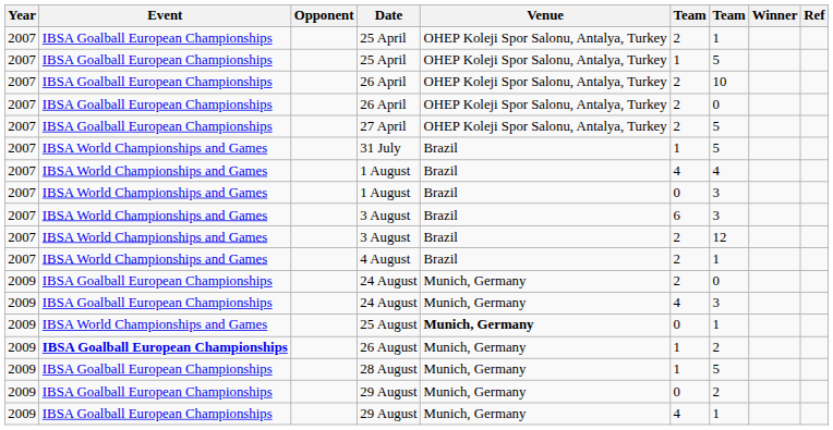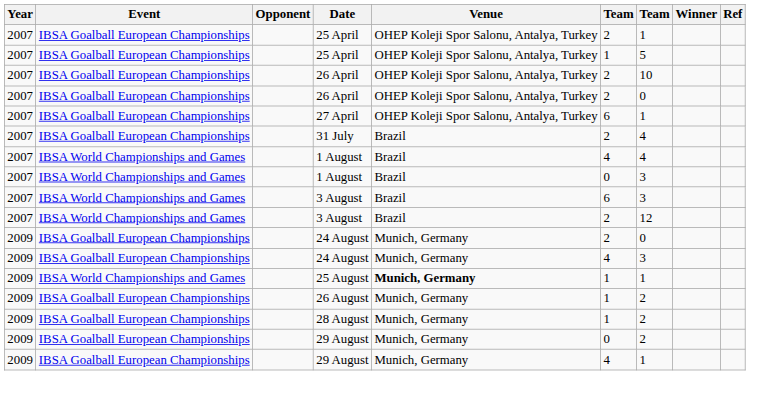 <table class="wikitable">
 <tr>
 <th>Year</th>
 <th>Event</th>
 <th>Opponent</th>
 <th>Date</th>
 <th>Venue</th>
 <th>Team</th>
 <th>Team</th>
 <th>Winner</th>
 <th>Ref</th>
 </tr>
 <tr --->
 <td>2007</td>
 <td><a href='#'>IBSA Goalball European Championships</a></td>
 <td></td>
 <td>25 April</td>
 <td>OHEP Koleji Spor Salonu, Antalya, Turkey</td>
 <td>2</td>
 <td>1</td>
 <td></td>
 <td></td>
 </tr>
 <tr --->
 <td>2007</td>
 <td><a href='#'>IBSA Goalball European Championships</a></td>
 <td></td>
 <td>25 April</td>
 <td>OHEP Koleji Spor Salonu, Antalya, Turkey</td>
 <td>1</td>
 <td>5</td>
 <td></td>
 <td></td>
 </tr>
 <tr --->
 <td>2007</td>
 <td><a href='#'>IBSA Goalball European Championships</a></td>
 <td></td>
 <td>26 April</td>
 <td>OHEP Koleji Spor Salonu, Antalya, Turkey</td>
 <td>2</td>
 <td>10</td>
 <td></td>
 <td></td>
 </tr>
 <tr --->
 <td>2007</td>
 <td><a href='#'>IBSA Goalball European Championships</a></td>
 <td></td>
 <td>26 April</td>
 <td>OHEP Koleji Spor Salonu, Antalya, Turkey</td>
 <td>2</td>
 <td>0</td>
 <td></td>
 <td></td>
 </tr>
 <tr --->
 <td>2007</td>
 <td><a href='#'>IBSA Goalball European Championships</a></td>
 <td></td>
 <td>27 April</td>
 <td>OHEP Koleji Spor Salonu, Antalya, Turkey</td>
-<td>2</td>
-<td>5</td>
+<td>6</td>
+<td>1</td>
 <td></td>
 <td></td>
 </tr>
 <tr --->
 <td>2007</td>
-<td><a href='#'>IBSA World Championships and Games</a></td>
+<td><a href='#'>IBSA Goalball European Championships</a></td>
 <td></td>
 <td>31 July</td>
 <td>Brazil</td>
-<td>1</td>
-<td>5</td>
+<td>2</td>
+<td>4</td>
 <td></td>
 <td></td>
 </tr>
 <tr --->
 <td>2007</td>
 <td><a href='#'>IBSA World Championships and Games</a></td>
 <td></td>
 <td>1 August</td>
 <td>Brazil</td>
 <td>4</td>
 <td>4</td>
 <td></td>
 <td></td>
 </tr>
 <tr --->
 <td>2007</td>
 <td><a href='#'>IBSA World Championships and Games</a></td>
 <td></td>
 <td>1 August</td>
 <td>Brazil</td>
 <td>0</td>
 <td>3</td>
 <td></td>
 <td></td>
 </tr>
 <tr --->
 <td>2007</td>
 <td><a href='#'>IBSA World Championships and Games</a></td>
 <td></td>
 <td>3 August</td>
 <td>Brazil</td>
 <td>6</td>
 <td>3</td>
 <td></td>
 <td></td>
 </tr>
 <tr --->
 <td>2007</td>
 <td><a href='#'>IBSA World Championships and Games</a></td>
 <td></td>
 <td>3 August</td>
 <td>Brazil</td>
 <td>2</td>
 <td>12</td>
 <td></td>
 <td></td>
 </tr>
 <tr --->
-<td>2007</td>
-<td><a href='#'>IBSA World Championships and Games</a></td>
-<td></td>
-<td>4 August</td>
-<td>Brazil</td>
-<td>2</td>
-<td>1</td>
-<td></td>
-<td></td>
-</tr>
-<tr --->
 <td>2009</td>
 <td><a href='#'>IBSA Goalball European Championships</a></td>
 <td></td>
 <td>24 August</td>
 <td>Munich, Germany</td>
 <td>2</td>
 <td>0</td>
 <td></td>
 <td></td>
 </tr>
 <tr --->
 <td>2009</td>
 <td><a href='#'>IBSA Goalball European Championships</a></td>
 <td></td>
 <td>24 August</td>
 <td>Munich, Germany</td>
 <td>4</td>
 <td>3</td>
 <td></td>
 <td></td>
 </tr>
 <tr --->
 <td>2009</td>
 <td><a href='#'>IBSA World Championships and Games</a></td>
 <td></td>
 <td>25 August</td>
 <td><strong>Munich, Germany</strong></td>
-<td>0</td>
+<td>1</td>
 <td>1</td>
 <td></td>
 <td></td>
 </tr>
 <tr --->
 <td>2009</td>
-<td><strong><a href='#'>IBSA Goalball European Championships</a></strong></td>
+<td><a href='#'>IBSA Goalball European Championships</a></td>
 <td></td>
 <td>26 August</td>
 <td>Munich, Germany</td>
 <td>1</td>
 <td>2</td>
 <td></td>
 <td></td>
 </tr>
 <tr --->
 <td>2009</td>
 <td><a href='#'>IBSA Goalball European Championships</a></td>
 <td></td>
 <td>28 August</td>
 <td>Munich, Germany</td>
 <td>1</td>
-<td>5</td>
+<td>2</td>
 <td></td>
 <td></td>
 </tr>
 <tr --->
 <td>2009</td>
 <td><a href='#'>IBSA Goalball European Championships</a></td>
 <td></td>
 <td>29 August</td>
 <td>Munich, Germany</td>
 <td>0</td>
 <td>2</td>
 <td></td>
 <td></td>
 </tr>
 <tr --->
 <td>2009</td>
 <td><a href='#'>IBSA Goalball European Championships</a></td>
 <td></td>
 <td>29 August</td>
 <td>Munich, Germany</td>
 <td>4</td>
 <td>1</td>
 <td></td>
 <td></td>
 </tr>
 </table>
